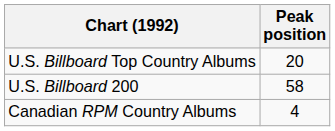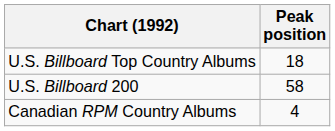 <table class="wikitable">
 <tr>
 <th>Chart (1992)</th>
 <th>Peak<br>position</th>
 </tr>
 <tr>
 <td>U.S. <em>Billboard</em> Top Country Albums</td>
-<td align="center">20</td>
+<td align="center">18</td>
 </tr>
 <tr>
 <td>U.S. <em>Billboard</em> 200</td>
 <td align="center">58</td>
 </tr>
 <tr>
 <td>Canadian <em>RPM</em> Country Albums</td>
 <td align="center">4</td>
 </tr>
 </table>
